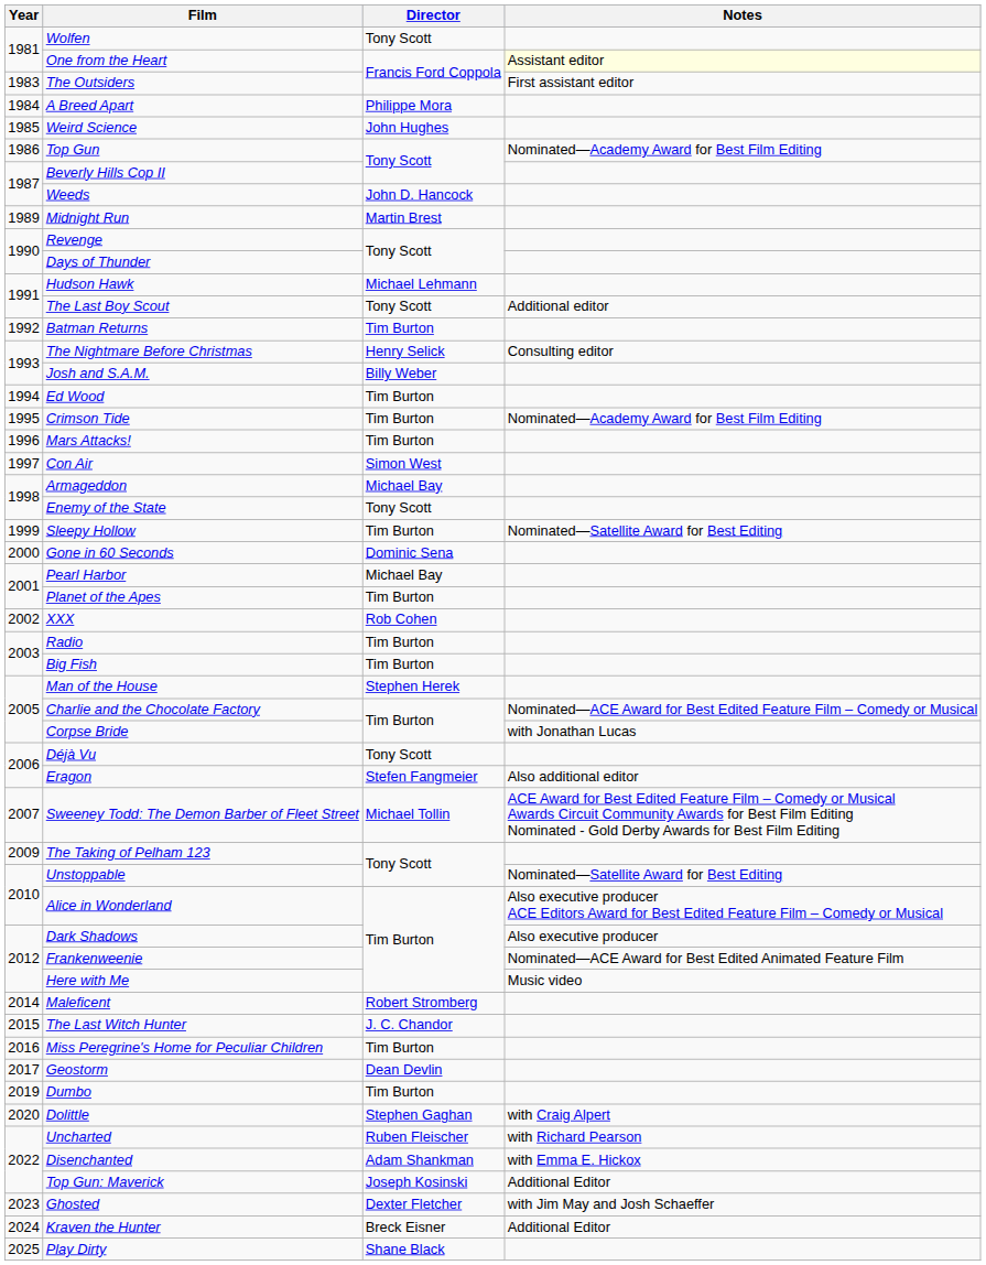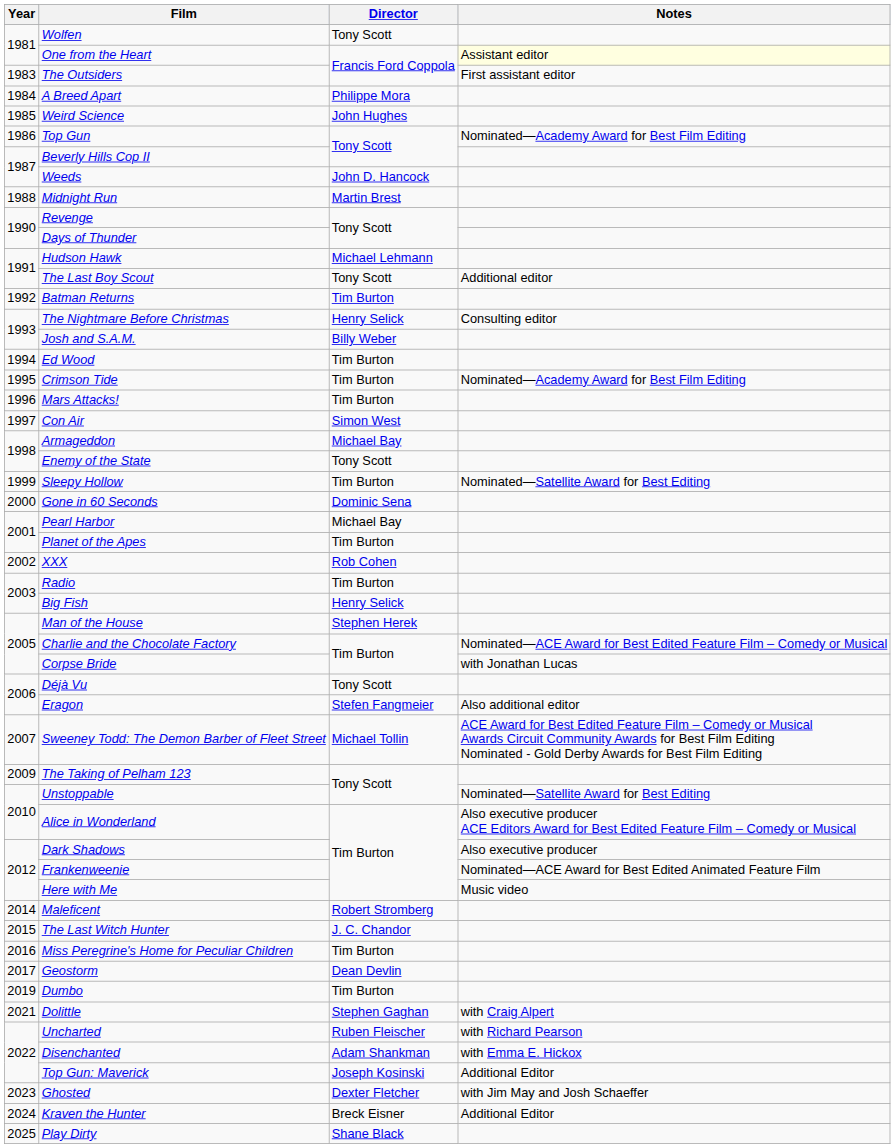 <table class="wikitable">
 <tr style="background:#b0c4de; text-align:center;">
 <th>Year</th>
 <th>Film</th>
 <th><a href='#'>Director</a></th>
 <th>Notes</th>
 </tr>
 <tr>
 <td rowspan="2">1981</td>
 <td><em><a href='#'>Wolfen</a></em></td>
 <td>Tony Scott</td>
 <td></td>
 </tr>
 <tr>
 <td><em><a href='#'>One from the Heart</a></em></td>
 <td rowspan="2"><a href='#'>Francis Ford Coppola</a></td>
 <td style="background: lightyellow;">Assistant editor</td>
 </tr>
 <tr>
 <td>1983</td>
 <td><em><a href='#'>The Outsiders</a></em></td>
 <td>First assistant editor</td>
 </tr>
 <tr>
 <td>1984</td>
 <td><em><a href='#'>A Breed Apart</a></em></td>
 <td><a href='#'>Philippe Mora</a></td>
 <td></td>
 </tr>
 <tr>
 <td>1985</td>
 <td><em><a href='#'>Weird Science</a></em></td>
 <td><a href='#'>John Hughes</a></td>
 <td></td>
 </tr>
 <tr>
 <td>1986</td>
 <td><em><a href='#'>Top Gun</a></em></td>
 <td rowspan="2"><a href='#'>Tony Scott</a></td>
 <td>Nominated—<a href='#'>Academy Award</a> for <a href='#'>Best Film Editing</a></td>
 </tr>
 <tr>
 <td rowspan=2>1987</td>
 <td><em><a href='#'>Beverly Hills Cop II</a></em></td>
 <td></td>
 </tr>
 <tr>
 <td><em><a href='#'>Weeds</a></em></td>
 <td><a href='#'>John D. Hancock</a></td>
 <td></td>
 </tr>
 <tr>
-<td>1989</td>
+<td>1988</td>
 <td><em><a href='#'>Midnight Run</a></em></td>
 <td><a href='#'>Martin Brest</a></td>
 <td></td>
 </tr>
 <tr>
 <td rowspan=2>1990</td>
 <td><em><a href='#'>Revenge</a></em></td>
 <td rowspan=2>Tony Scott</td>
 <td></td>
 </tr>
 <tr>
 <td><em><a href='#'>Days of Thunder</a></em></td>
 <td></td>
 </tr>
 <tr>
 <td rowspan="2">1991</td>
 <td><em><a href='#'>Hudson Hawk</a></em></td>
 <td><a href='#'>Michael Lehmann</a></td>
 <td></td>
 </tr>
 <tr>
 <td><em><a href='#'>The Last Boy Scout</a></em></td>
 <td>Tony Scott</td>
 <td>Additional editor</td>
 </tr>
 <tr>
 <td>1992</td>
 <td><em><a href='#'>Batman Returns</a></em></td>
 <td><a href='#'>Tim Burton</a></td>
 <td></td>
 </tr>
 <tr>
 <td rowspan="2">1993</td>
 <td><em><a href='#'>The Nightmare Before Christmas</a></em></td>
 <td><a href='#'>Henry Selick</a></td>
 <td>Consulting editor</td>
 </tr>
 <tr>
 <td><em><a href='#'>Josh and S.A.M.</a></em></td>
 <td><a href='#'>Billy Weber</a></td>
 <td></td>
 </tr>
 <tr>
 <td>1994</td>
 <td><em><a href='#'>Ed Wood</a></em></td>
 <td>Tim Burton</td>
 <td></td>
 </tr>
 <tr>
 <td>1995</td>
 <td><em><a href='#'>Crimson Tide</a></em></td>
 <td>Tim Burton</td>
 <td>Nominated—<a href='#'>Academy Award</a> for <a href='#'>Best Film Editing</a></td>
 </tr>
 <tr>
 <td>1996</td>
 <td><em><a href='#'>Mars Attacks!</a></em></td>
 <td>Tim Burton</td>
 <td></td>
 </tr>
 <tr>
 <td>1997</td>
 <td><em><a href='#'>Con Air</a></em></td>
 <td><a href='#'>Simon West</a></td>
 <td></td>
 </tr>
 <tr>
 <td rowspan=2>1998</td>
 <td><em><a href='#'>Armageddon</a></em></td>
 <td><a href='#'>Michael Bay</a></td>
 <td></td>
 </tr>
 <tr>
 <td><em><a href='#'>Enemy of the State</a></em></td>
 <td>Tony Scott</td>
 <td></td>
 </tr>
 <tr>
 <td>1999</td>
 <td><em><a href='#'>Sleepy Hollow</a></em></td>
 <td>Tim Burton</td>
 <td>Nominated—<a href='#'>Satellite Award</a> for <a href='#'>Best Editing</a></td>
 </tr>
 <tr>
 <td>2000</td>
 <td><em><a href='#'>Gone in 60 Seconds</a></em></td>
 <td><a href='#'>Dominic Sena</a></td>
 <td></td>
 </tr>
 <tr>
 <td rowspan=2>2001</td>
 <td><em><a href='#'>Pearl Harbor</a></em></td>
 <td>Michael Bay</td>
 <td></td>
 </tr>
 <tr>
 <td><em><a href='#'>Planet of the Apes</a></em></td>
 <td>Tim Burton</td>
 <td></td>
 </tr>
 <tr>
 <td>2002</td>
 <td><em><a href='#'>XXX</a></em></td>
 <td><a href='#'>Rob Cohen</a></td>
 <td></td>
 </tr>
 <tr>
 <td rowspan="2">2003</td>
 <td><em><a href='#'>Radio</a></em></td>
 <td>Tim Burton</td>
 <td></td>
 </tr>
 <tr>
 <td><em><a href='#'>Big Fish</a></em></td>
-<td>Tim Burton</td>
+<td><a href='#'>Henry Selick</a></td>
 <td></td>
 </tr>
 <tr>
 <td rowspan="3">2005</td>
 <td><em><a href='#'>Man of the House</a></em></td>
 <td><a href='#'>Stephen Herek</a></td>
 <td></td>
 </tr>
 <tr>
 <td><em><a href='#'>Charlie and the Chocolate Factory</a></em></td>
 <td rowspan="2">Tim Burton</td>
 <td>Nominated—<a href='#'>ACE Award for Best Edited Feature Film – Comedy or Musical</a></td>
 </tr>
 <tr>
 <td><em><a href='#'>Corpse Bride</a></em></td>
 <td>with Jonathan Lucas</td>
 </tr>
 <tr>
 <td rowspan=2>2006</td>
 <td><em><a href='#'>Déjà Vu</a></em></td>
 <td>Tony Scott</td>
 <td></td>
 </tr>
 <tr>
 <td><em><a href='#'>Eragon</a></em></td>
 <td><a href='#'>Stefen Fangmeier</a></td>
 <td>Also additional editor</td>
 </tr>
 <tr>
 <td>2007</td>
 <td><em><a href='#'>Sweeney Todd: The Demon Barber of Fleet Street</a></em></td>
 <td><a href='#'>Michael Tollin</a></td>
 <td><a href='#'>ACE Award for Best Edited Feature Film – Comedy or Musical</a><br><a href='#'>Awards Circuit Community Awards</a> for Best Film Editing<br>Nominated - Gold Derby Awards for Best Film Editing</td>
 </tr>
 <tr>
 <td>2009</td>
 <td><em><a href='#'>The Taking of Pelham 123</a></em></td>
 <td rowspan=2>Tony Scott</td>
 <td></td>
 </tr>
 <tr>
 <td rowspan=2>2010</td>
 <td><em><a href='#'>Unstoppable</a></em></td>
 <td>Nominated—<a href='#'>Satellite Award</a> for <a href='#'>Best Editing</a></td>
 </tr>
 <tr>
 <td><em><a href='#'>Alice in Wonderland</a></em></td>
 <td rowspan="4">Tim Burton</td>
 <td>Also executive producer<br><a href='#'>ACE Editors Award for Best Edited Feature Film – Comedy or Musical</a></td>
 </tr>
 <tr>
 <td rowspan="3">2012</td>
 <td><em><a href='#'>Dark Shadows</a></em></td>
 <td>Also executive producer</td>
 </tr>
 <tr>
 <td><em><a href='#'>Frankenweenie</a></em></td>
 <td>Nominated—ACE Award for Best Edited Animated Feature Film</td>
 </tr>
 <tr>
 <td><em><a href='#'>Here with Me</a></em></td>
 <td>Music video</td>
 </tr>
 <tr>
 <td>2014</td>
 <td><em><a href='#'>Maleficent</a></em></td>
 <td><a href='#'>Robert Stromberg</a></td>
 <td></td>
 </tr>
 <tr>
 <td>2015</td>
 <td><em><a href='#'>The Last Witch Hunter</a></em></td>
 <td><a href='#'>J. C. Chandor</a></td>
 <td></td>
 </tr>
 <tr>
 <td>2016</td>
 <td><em><a href='#'>Miss Peregrine's Home for Peculiar Children</a></em></td>
 <td>Tim Burton</td>
 <td></td>
 </tr>
 <tr>
 <td>2017</td>
 <td><em><a href='#'>Geostorm</a></em></td>
 <td><a href='#'>Dean Devlin</a></td>
 <td></td>
 </tr>
 <tr>
 <td>2019</td>
 <td><em><a href='#'>Dumbo</a></em></td>
 <td>Tim Burton</td>
 <td></td>
 </tr>
 <tr>
-<td>2020</td>
+<td>2021</td>
 <td><em><a href='#'>Dolittle</a></em></td>
 <td><a href='#'>Stephen Gaghan</a></td>
 <td>with <a href='#'>Craig Alpert</a></td>
 </tr>
 <tr>
 <td rowspan="3">2022</td>
 <td><em><a href='#'>Uncharted</a></em></td>
 <td><a href='#'>Ruben Fleischer</a></td>
 <td>with <a href='#'>Richard Pearson</a></td>
 </tr>
 <tr>
 <td><em><a href='#'>Disenchanted</a></em></td>
 <td><a href='#'>Adam Shankman</a></td>
 <td>with <a href='#'>Emma E. Hickox</a></td>
 </tr>
 <tr>
 <td><em><a href='#'>Top Gun: Maverick</a></em></td>
 <td><a href='#'>Joseph Kosinski</a></td>
 <td>Additional Editor</td>
 </tr>
 <tr>
 <td>2023</td>
 <td><em><a href='#'>Ghosted</a></em></td>
 <td><a href='#'>Dexter Fletcher</a></td>
 <td>with Jim May and Josh Schaeffer</td>
 </tr>
 <tr>
 <td>2024</td>
 <td><em><a href='#'>Kraven the Hunter</a></em></td>
 <td>Breck Eisner</td>
 <td>Additional Editor</td>
 </tr>
 <tr>
 <td>2025</td>
 <td><em><a href='#'>Play Dirty</a></em></td>
 <td><a href='#'>Shane Black</a></td>
 </tr>
 </table>
